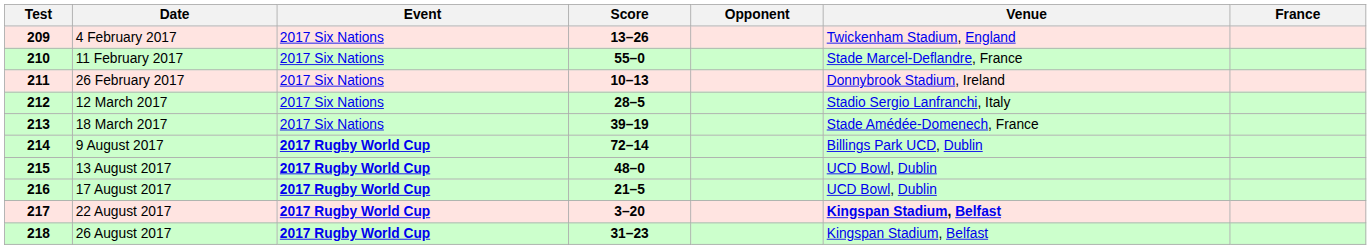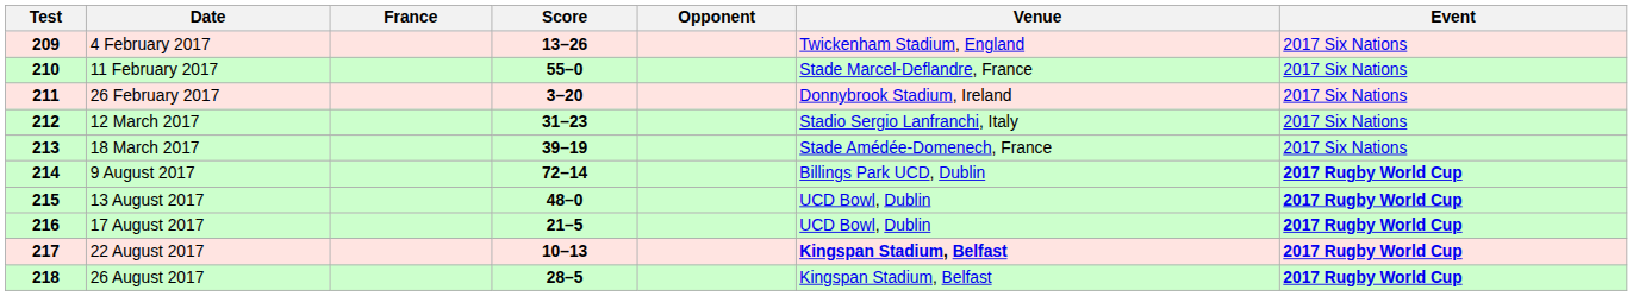 <table class="wikitable sortable" style="width:100%">
 <tr>
 <th style="width:5%">Test</th>
 <th style="width:15%">Date</th>
-<th>Event</th>
+<th style="width:10%">France</th>
 <th style="width:9%">Score</th>
 <th>Opponent</th>
 <th>Venue</th>
-<th style="width:10%">France</th>
+<th>Event</th>
 </tr>
 <tr bgcolor=FFE4E1>
 <td align=center><strong>209</strong></td>
 <td>4 February 2017</td>
-<td><a href='#'>2017 Six Nations</a></td>
+<td></td>
 <td align="center"><strong>13–26</strong></td>
 <td></td>
 <td><a href='#'>Twickenham Stadium</a>, <a href='#'>England</a></td>
-<td></td>
+<td><a href='#'>2017 Six Nations</a></td>
 </tr>
 <tr bgcolor=#ccffcc>
 <td align=center><strong>210</strong></td>
 <td>11 February 2017</td>
-<td><a href='#'>2017 Six Nations</a></td>
+<td></td>
 <td align="center"><strong>55–0</strong></td>
 <td></td>
 <td><a href='#'>Stade Marcel-Deflandre</a>, France</td>
-<td></td>
+<td><a href='#'>2017 Six Nations</a></td>
 </tr>
 <tr bgcolor=FFE4E1>
 <td align=center><strong>211</strong></td>
 <td>26 February 2017</td>
-<td><a href='#'>2017 Six Nations</a></td>
-<td align="center"><strong>10–13</strong></td>
+<td></td>
+<td align="center"><strong>3–20</strong></td>
 <td></td>
 <td><a href='#'>Donnybrook Stadium</a>, Ireland</td>
-<td></td>
+<td><a href='#'>2017 Six Nations</a></td>
 </tr>
 <tr bgcolor=#ccffcc>
 <td align=center><strong>212</strong></td>
 <td>12 March 2017</td>
-<td><a href='#'>2017 Six Nations</a></td>
-<td align="center"><strong>28–5</strong></td>
+<td></td>
+<td align="center"><strong>31–23</strong></td>
 <td></td>
 <td><a href='#'>Stadio Sergio Lanfranchi</a>, Italy</td>
-<td></td>
+<td><a href='#'>2017 Six Nations</a></td>
 </tr>
 <tr bgcolor=#ccffcc>
 <td align=center><strong>213</strong></td>
 <td>18 March 2017</td>
-<td><a href='#'>2017 Six Nations</a></td>
+<td></td>
 <td align="center"><strong>39–19</strong></td>
 <td></td>
 <td><a href='#'>Stade Amédée-Domenech</a>, France</td>
-<td></td>
+<td><a href='#'>2017 Six Nations</a></td>
 </tr>
 <tr bgcolor=#ccffcc>
 <td align=center><strong>214</strong></td>
 <td>9 August 2017</td>
-<td><strong><a href='#'>2017 Rugby World Cup</a></strong></td>
+<td></td>
 <td align="center"><strong>72–14</strong></td>
 <td></td>
 <td><a href='#'>Billings Park UCD</a>, <a href='#'>Dublin</a></td>
-<td></td>
+<td><strong><a href='#'>2017 Rugby World Cup</a></strong></td>
 </tr>
 <tr bgcolor=#ccffcc>
 <td align=center><strong>215</strong></td>
 <td>13 August 2017</td>
-<td><strong><a href='#'>2017 Rugby World Cup</a></strong></td>
+<td></td>
 <td align="center"><strong>48–0</strong></td>
 <td></td>
 <td><a href='#'>UCD Bowl</a>, <a href='#'>Dublin</a></td>
-<td></td>
+<td><strong><a href='#'>2017 Rugby World Cup</a></strong></td>
 </tr>
 <tr bgcolor=#ccffcc>
 <td align=center><strong>216</strong></td>
 <td>17 August 2017</td>
-<td><strong><a href='#'>2017 Rugby World Cup</a></strong></td>
+<td></td>
 <td align="center"><strong>21–5</strong></td>
 <td></td>
 <td><a href='#'>UCD Bowl</a>, <a href='#'>Dublin</a></td>
-<td></td>
+<td><strong><a href='#'>2017 Rugby World Cup</a></strong></td>
 </tr>
 <tr bgcolor=FFE4E1>
 <td align=center><strong>217</strong></td>
 <td>22 August 2017</td>
-<td><strong><a href='#'>2017 Rugby World Cup</a></strong></td>
-<td align="center"><strong>3–20</strong></td>
+<td></td>
+<td align="center"><strong>10–13</strong></td>
 <td></td>
 <td><strong><a href='#'>Kingspan Stadium</a>, <a href='#'>Belfast</a></strong></td>
-<td></td>
+<td><strong><a href='#'>2017 Rugby World Cup</a></strong></td>
 </tr>
 <tr bgcolor=#ccffcc>
 <td align=center><strong>218</strong></td>
 <td>26 August 2017</td>
-<td><strong><a href='#'>2017 Rugby World Cup</a></strong></td>
-<td align="center"><strong>31–23</strong></td>
+<td></td>
+<td align="center"><strong>28–5</strong></td>
 <td></td>
 <td><a href='#'>Kingspan Stadium</a>, <a href='#'>Belfast</a></td>
-<td></td>
+<td><strong><a href='#'>2017 Rugby World Cup</a></strong></td>
 </tr>
 </table>
